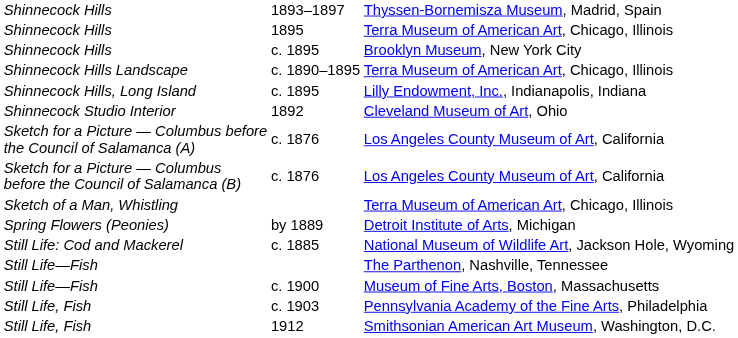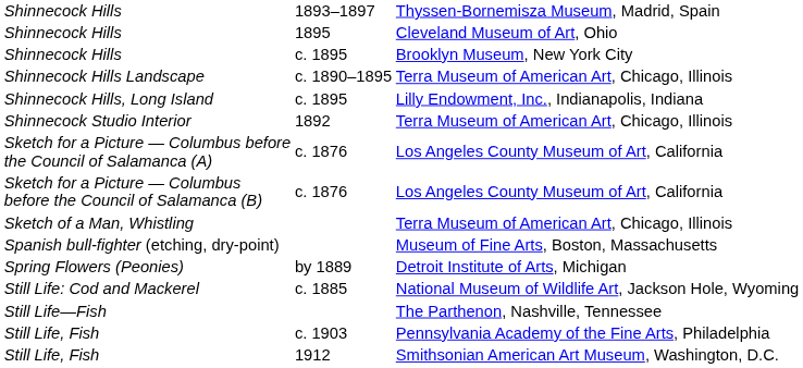 <table>
 <tr>
 <td><em>Shinnecock Hills</em></td>
 <td>1893–1897</td>
 <td><a href='#'>Thyssen-Bornemisza Museum</a>, Madrid, Spain</td>
 </tr>
 <tr>
 <td><em>Shinnecock Hills</em></td>
 <td>1895</td>
-<td><a href='#'>Terra Museum of American Art</a>, Chicago, Illinois</td>
+<td><a href='#'>Cleveland Museum of Art</a>, Ohio</td>
 </tr>
 <tr>
 <td><em>Shinnecock Hills</em></td>
 <td>c. 1895</td>
 <td><a href='#'>Brooklyn Museum</a>, New York City</td>
 </tr>
 <tr>
 <td><em>Shinnecock Hills Landscape</em></td>
 <td>c. 1890–1895</td>
 <td><a href='#'>Terra Museum of American Art</a>, Chicago, Illinois</td>
 </tr>
 <tr>
 <td><em>Shinnecock Hills, Long Island</em></td>
 <td>c. 1895</td>
 <td><a href='#'>Lilly Endowment, Inc.</a>, Indianapolis, Indiana</td>
 </tr>
 <tr>
 <td><em>Shinnecock Studio Interior</em></td>
 <td>1892</td>
-<td><a href='#'>Cleveland Museum of Art</a>, Ohio</td>
+<td><a href='#'>Terra Museum of American Art</a>, Chicago, Illinois</td>
 </tr>
 <tr>
 <td><em>Sketch for a Picture — Columbus before<br> the Council of Salamanca (A)</em></td>
 <td>c. 1876</td>
 <td><a href='#'>Los Angeles County Museum of Art</a>, California</td>
 </tr>
 <tr>
 <td><em>Sketch for a Picture — Columbus<br> before the Council of Salamanca (B)</em></td>
 <td>c. 1876</td>
 <td><a href='#'>Los Angeles County Museum of Art</a>, California</td>
 </tr>
 <tr>
 <td><em>Sketch of a Man, Whistling</em></td>
 <td></td>
 <td><a href='#'>Terra Museum of American Art</a>, Chicago, Illinois</td>
 </tr>
 <tr>
+<td><em>Spanish bull-fighter</em> (etching, dry-point)</td>
+<td></td>
+<td><a href='#'>Museum of Fine Arts</a>, Boston, Massachusetts</td>
+</tr>
+<tr>
 <td><em>Spring Flowers (Peonies)</em></td>
 <td>by 1889</td>
 <td><a href='#'>Detroit Institute of Arts</a>, Michigan</td>
 </tr>
 <tr>
 <td><em>Still Life: Cod and Mackerel</em></td>
 <td>c. 1885</td>
 <td><a href='#'>National Museum of Wildlife Art</a>, Jackson Hole, Wyoming</td>
 </tr>
 <tr>
 <td><em>Still Life—Fish</em></td>
 <td></td>
 <td><a href='#'>The Parthenon</a>, Nashville, Tennessee</td>
 </tr>
 <tr>
-<td><em>Still Life—Fish</em></td>
-<td>c. 1900</td>
-<td><a href='#'>Museum of Fine Arts, Boston</a>, Massachusetts</td>
-</tr>
-<tr>
 <td><em>Still Life, Fish</em></td>
 <td>c. 1903</td>
 <td><a href='#'>Pennsylvania Academy of the Fine Arts</a>, Philadelphia</td>
 </tr>
 <tr>
 <td><em>Still Life, Fish</em></td>
 <td>1912</td>
 <td><a href='#'>Smithsonian American Art Museum</a>, Washington, D.C.</td>
 </tr>
 </table>
